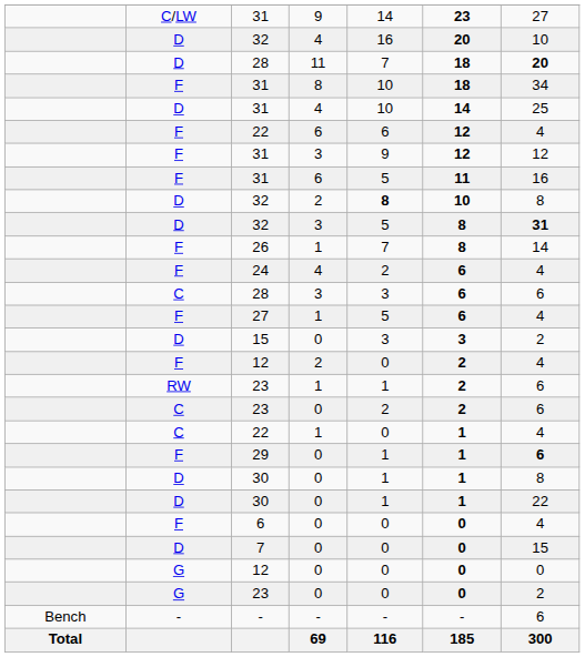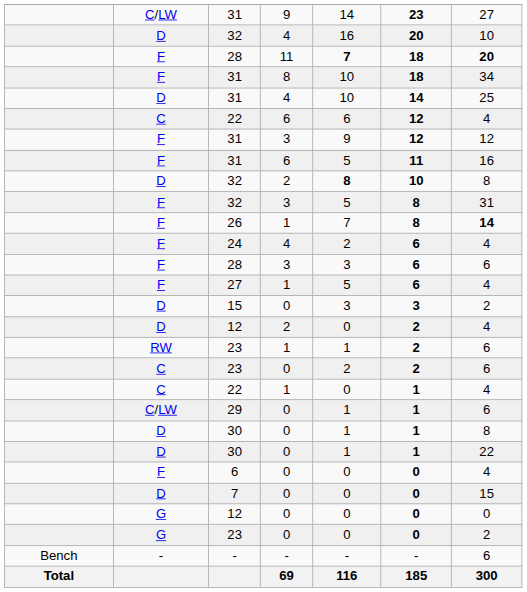 <table class="wikitable sortable" width=50%>
 <tr align="center">
 </tr>
 <tr align="center" bgcolor="">
 <td></td>
 <td><a href='#'>C</a>/<a href='#'>LW</a></td>
 <td>31</td>
 <td>9</td>
 <td>14</td>
 <td><strong>23</strong></td>
 <td>27</td>
 </tr>
 <tr align="center" bgcolor="f0f0f0">
 <td></td>
 <td><a href='#'>D</a></td>
 <td>32</td>
 <td>4</td>
 <td>16</td>
 <td><strong>20</strong></td>
 <td>10</td>
 </tr>
 <tr align="center" bgcolor="">
 <td></td>
-<td><a href='#'>D</a></td>
+<td><a href='#'>F</a></td>
 <td>28</td>
 <td>11</td>
-<td>7</td>
+<td><strong>7</strong></td>
 <td><strong>18</strong></td>
 <td><strong>20</strong></td>
 </tr>
 <tr align="center" bgcolor="f0f0f0">
 <td></td>
 <td><a href='#'>F</a></td>
 <td>31</td>
 <td>8</td>
 <td>10</td>
 <td><strong>18</strong></td>
 <td>34</td>
 </tr>
 <tr align="center" bgcolor="">
 <td></td>
 <td><a href='#'>D</a></td>
 <td>31</td>
 <td>4</td>
 <td>10</td>
 <td><strong>14</strong></td>
 <td>25</td>
 </tr>
 <tr align="center" bgcolor="f0f0f0">
 <td></td>
-<td><a href='#'>F</a></td>
+<td><a href='#'>C</a></td>
 <td>22</td>
 <td>6</td>
 <td>6</td>
 <td><strong>12</strong></td>
 <td>4</td>
 </tr>
 <tr align="center" bgcolor="">
 <td></td>
 <td><a href='#'>F</a></td>
 <td>31</td>
 <td>3</td>
 <td>9</td>
 <td><strong>12</strong></td>
 <td>12</td>
 </tr>
 <tr align="center" bgcolor="f0f0f0">
 <td></td>
 <td><a href='#'>F</a></td>
 <td>31</td>
 <td>6</td>
 <td>5</td>
 <td><strong>11</strong></td>
 <td>16</td>
 </tr>
 <tr align="center" bgcolor="">
 <td></td>
 <td><a href='#'>D</a></td>
 <td>32</td>
 <td>2</td>
 <td><strong>8</strong></td>
 <td><strong>10</strong></td>
 <td>8</td>
 </tr>
 <tr align="center" bgcolor="f0f0f0">
 <td></td>
-<td><a href='#'>D</a></td>
+<td><a href='#'>F</a></td>
 <td>32</td>
 <td>3</td>
 <td>5</td>
 <td><strong>8</strong></td>
-<td><strong>31</strong></td>
+<td>31</td>
 </tr>
 <tr align="center" bgcolor="">
 <td></td>
 <td><a href='#'>F</a></td>
 <td>26</td>
 <td>1</td>
 <td>7</td>
 <td><strong>8</strong></td>
-<td>14</td>
+<td><strong>14</strong></td>
 </tr>
 <tr align="center" bgcolor="f0f0f0">
 <td></td>
 <td><a href='#'>F</a></td>
 <td>24</td>
 <td>4</td>
 <td>2</td>
 <td><strong>6</strong></td>
 <td>4</td>
 </tr>
 <tr align="center" bgcolor="">
 <td></td>
-<td><a href='#'>C</a></td>
+<td><a href='#'>F</a></td>
 <td>28</td>
 <td>3</td>
 <td>3</td>
 <td><strong>6</strong></td>
 <td>6</td>
 </tr>
 <tr align="center" bgcolor="f0f0f0">
 <td></td>
 <td><a href='#'>F</a></td>
 <td>27</td>
 <td>1</td>
 <td>5</td>
 <td><strong>6</strong></td>
 <td>4</td>
 </tr>
 <tr align="center" bgcolor="">
 <td></td>
 <td><a href='#'>D</a></td>
 <td>15</td>
 <td>0</td>
 <td>3</td>
 <td><strong>3</strong></td>
 <td>2</td>
 </tr>
 <tr align="center" bgcolor="f0f0f0">
 <td></td>
-<td><a href='#'>F</a></td>
+<td><a href='#'>D</a></td>
 <td>12</td>
 <td>2</td>
 <td>0</td>
 <td><strong>2</strong></td>
 <td>4</td>
 </tr>
 <tr align="center" bgcolor="">
 <td></td>
 <td><a href='#'>RW</a></td>
 <td>23</td>
 <td>1</td>
 <td>1</td>
 <td><strong>2</strong></td>
 <td>6</td>
 </tr>
 <tr align="center" bgcolor="f0f0f0">
 <td></td>
 <td><a href='#'>C</a></td>
 <td>23</td>
 <td>0</td>
 <td>2</td>
 <td><strong>2</strong></td>
 <td>6</td>
 </tr>
 <tr align="center" bgcolor="">
 <td></td>
 <td><a href='#'>C</a></td>
 <td>22</td>
 <td>1</td>
 <td>0</td>
 <td><strong>1</strong></td>
 <td>4</td>
 </tr>
 <tr align="center" bgcolor="f0f0f0">
 <td></td>
-<td><a href='#'>F</a></td>
+<td><a href='#'>C</a>/<a href='#'>LW</a></td>
 <td>29</td>
 <td>0</td>
 <td>1</td>
 <td><strong>1</strong></td>
-<td><strong>6</strong></td>
+<td>6</td>
 </tr>
 <tr align="center" bgcolor="">
 <td></td>
 <td><a href='#'>D</a></td>
 <td>30</td>
 <td>0</td>
 <td>1</td>
 <td><strong>1</strong></td>
 <td>8</td>
 </tr>
 <tr align="center" bgcolor="f0f0f0">
 <td></td>
 <td><a href='#'>D</a></td>
 <td>30</td>
 <td>0</td>
 <td>1</td>
 <td><strong>1</strong></td>
 <td>22</td>
 </tr>
 <tr align="center" bgcolor="">
 <td></td>
 <td><a href='#'>F</a></td>
 <td>6</td>
 <td>0</td>
 <td>0</td>
 <td><strong>0</strong></td>
 <td>4</td>
 </tr>
 <tr align="center" bgcolor="f0f0f0">
 <td></td>
 <td><a href='#'>D</a></td>
 <td>7</td>
 <td>0</td>
 <td>0</td>
 <td><strong>0</strong></td>
 <td>15</td>
 </tr>
 <tr align="center" bgcolor="">
 <td></td>
 <td><a href='#'>G</a></td>
 <td>12</td>
 <td>0</td>
 <td>0</td>
 <td><strong>0</strong></td>
 <td>0</td>
 </tr>
 <tr align="center" bgcolor="f0f0f0">
 <td></td>
 <td><a href='#'>G</a></td>
 <td>23</td>
 <td>0</td>
 <td>0</td>
 <td><strong>0</strong></td>
 <td>2</td>
 </tr>
 <tr align="center" bgcolor="">
 <td>Bench</td>
 <td>-</td>
 <td>-</td>
 <td>-</td>
 <td>-</td>
 <td>-</td>
 <td>6</td>
 </tr>
 <tr>
 <th>Total</th>
 <th></th>
 <th></th>
 <th>69</th>
 <th>116</th>
 <th>185</th>
 <th>300</th>
 </tr>
 </table>
